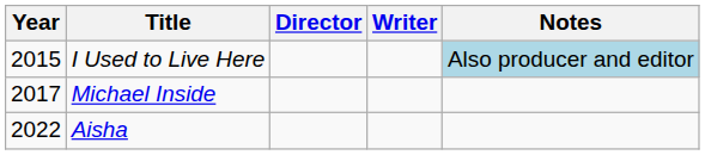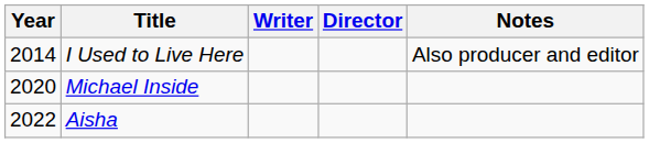 <table class="wikitable">
 <tr>
 <th>Year</th>
 <th>Title</th>
+<th><a href='#'>Writer</a></th>
 <th><a href='#'>Director</a></th>
-<th><a href='#'>Writer</a></th>
 <th>Notes</th>
 </tr>
 <tr>
-<td>2015</td>
+<td>2014</td>
 <td><em>I Used to Live Here</em></td>
 <td></td>
 <td></td>
-<td style="background: lightblue;">Also producer and editor</td>
+<td>Also producer and editor</td>
 </tr>
 <tr>
-<td>2017</td>
+<td>2020</td>
 <td><em><a href='#'>Michael Inside</a></em></td>
 <td></td>
 <td></td>
 <td></td>
 </tr>
 <tr>
 <td>2022</td>
 <td><em><a href='#'>Aisha</a></em></td>
 <td></td>
 <td></td>
 <td></td>
 </tr>
 </table>
